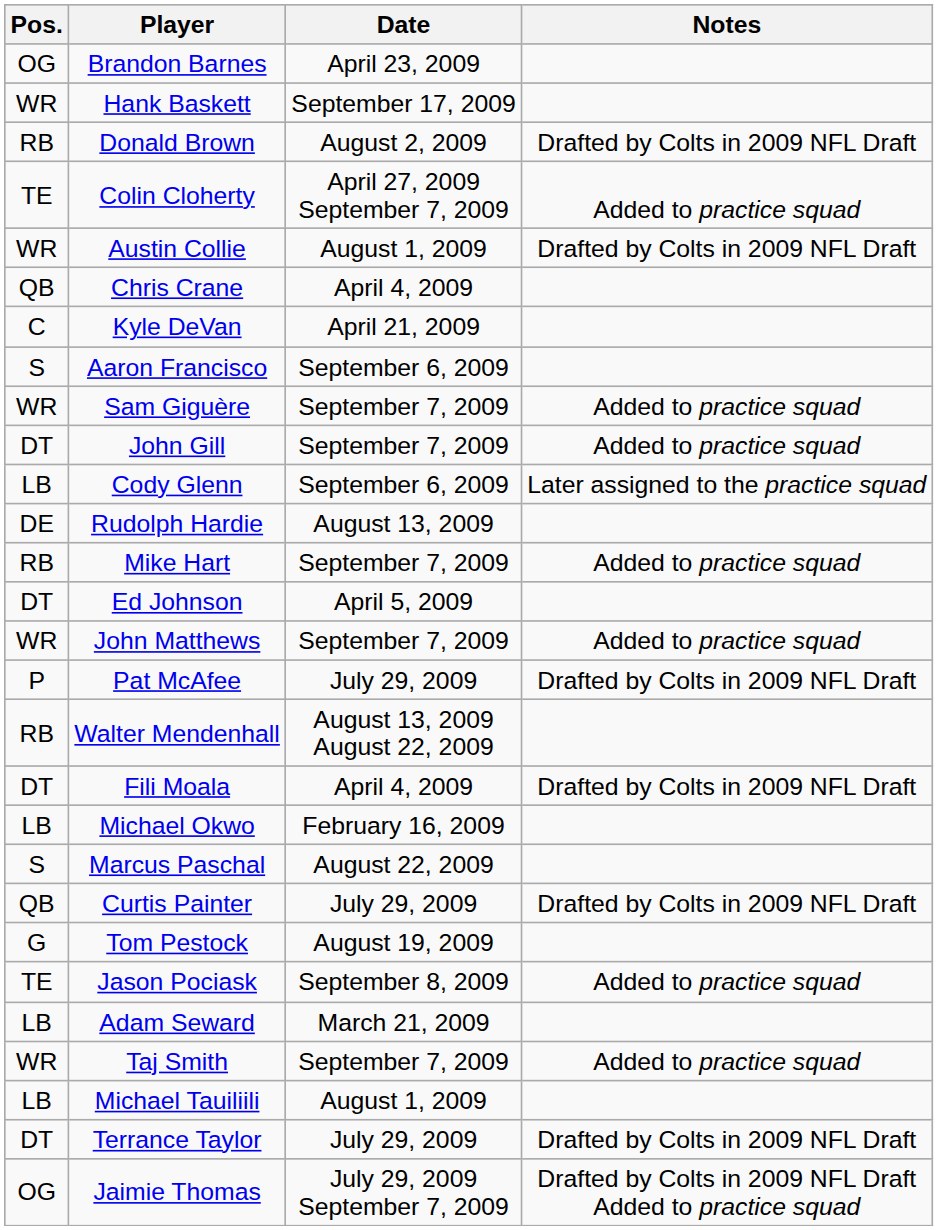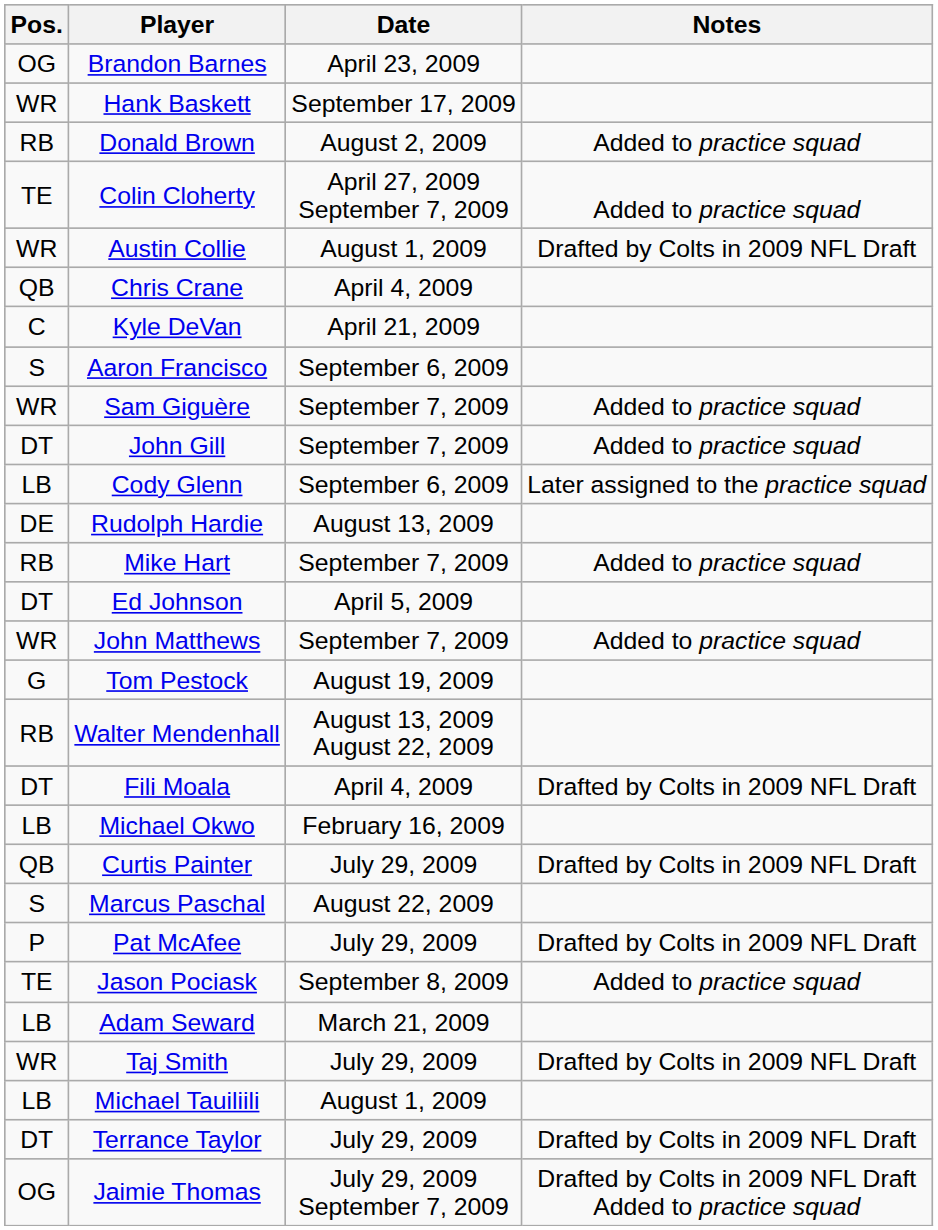 <table class="wikitable sortable" style="font-size: 95%; text-align: center;">
 <tr>
 <th>Pos.</th>
 <th>Player</th>
 <th>Date</th>
 <th>Notes</th>
 </tr>
 <tr>
 <td>OG</td>
 <td><a href='#'>Brandon Barnes</a></td>
 <td>April 23, 2009</td>
 <td></td>
 </tr>
 <tr>
 <td>WR</td>
 <td><a href='#'>Hank Baskett</a></td>
 <td>September 17, 2009</td>
 <td></td>
 </tr>
 <tr>
 <td>RB</td>
 <td><a href='#'>Donald Brown</a></td>
 <td>August 2, 2009</td>
-<td>Drafted by Colts in 2009 NFL Draft</td>
+<td>Added to <em>practice squad</em></td>
 </tr>
 <tr>
 <td>TE</td>
 <td><a href='#'>Colin Cloherty</a></td>
 <td>April 27, 2009<br>September 7, 2009</td>
 <td><br>Added to <em>practice squad</em></td>
 </tr>
 <tr>
 <td>WR</td>
 <td><a href='#'>Austin Collie</a></td>
 <td>August 1, 2009</td>
 <td>Drafted by Colts in 2009 NFL Draft</td>
 </tr>
 <tr>
 <td>QB</td>
 <td><a href='#'>Chris Crane</a></td>
 <td>April 4, 2009</td>
 <td></td>
 </tr>
 <tr>
 <td>C</td>
 <td><a href='#'>Kyle DeVan</a></td>
 <td>April 21, 2009</td>
 <td></td>
 </tr>
 <tr>
 <td>S</td>
 <td><a href='#'>Aaron Francisco</a></td>
 <td>September 6, 2009</td>
 <td></td>
 </tr>
 <tr>
 <td>WR</td>
 <td><a href='#'>Sam Giguère</a></td>
 <td>September 7, 2009</td>
 <td>Added to <em>practice squad</em></td>
 </tr>
 <tr>
 <td>DT</td>
 <td><a href='#'>John Gill</a></td>
 <td>September 7, 2009</td>
 <td>Added to <em>practice squad</em></td>
 </tr>
 <tr>
 <td>LB</td>
 <td><a href='#'>Cody Glenn</a></td>
 <td>September 6, 2009</td>
 <td>Later assigned to the <em>practice squad</em></td>
 </tr>
 <tr>
 <td>DE</td>
 <td><a href='#'>Rudolph Hardie</a></td>
 <td>August 13, 2009</td>
 <td></td>
 </tr>
 <tr>
 <td>RB</td>
 <td><a href='#'>Mike Hart</a></td>
 <td>September 7, 2009</td>
 <td>Added to <em>practice squad</em></td>
 </tr>
 <tr>
 <td>DT</td>
 <td><a href='#'>Ed Johnson</a></td>
 <td>April 5, 2009</td>
 <td></td>
 </tr>
 <tr>
 <td>WR</td>
 <td><a href='#'>John Matthews</a></td>
 <td>September 7, 2009</td>
 <td>Added to <em>practice squad</em></td>
 </tr>
 <tr>
-<td>P</td>
-<td><a href='#'>Pat McAfee</a></td>
-<td>July 29, 2009</td>
-<td>Drafted by Colts in 2009 NFL Draft</td>
+<td>G</td>
+<td><a href='#'>Tom Pestock</a></td>
+<td>August 19, 2009</td>
+<td></td>
 </tr>
 <tr>
 <td>RB</td>
 <td><a href='#'>Walter Mendenhall</a></td>
 <td>August 13, 2009<br>August 22, 2009</td>
 <td></td>
 </tr>
 <tr>
 <td>DT</td>
 <td><a href='#'>Fili Moala</a></td>
 <td>April 4, 2009</td>
 <td>Drafted by Colts in 2009 NFL Draft</td>
 </tr>
 <tr>
 <td>LB</td>
 <td><a href='#'>Michael Okwo</a></td>
 <td>February 16, 2009</td>
 <td></td>
 </tr>
 <tr>
+<td>QB</td>
+<td><a href='#'>Curtis Painter</a></td>
+<td>July 29, 2009</td>
+<td>Drafted by Colts in 2009 NFL Draft</td>
+</tr>
+<tr>
 <td>S</td>
 <td><a href='#'>Marcus Paschal</a></td>
 <td>August 22, 2009</td>
 <td></td>
 </tr>
 <tr>
-<td>QB</td>
-<td><a href='#'>Curtis Painter</a></td>
+<td>P</td>
+<td><a href='#'>Pat McAfee</a></td>
 <td>July 29, 2009</td>
 <td>Drafted by Colts in 2009 NFL Draft</td>
-</tr>
-<tr>
-<td>G</td>
-<td><a href='#'>Tom Pestock</a></td>
-<td>August 19, 2009</td>
-<td></td>
 </tr>
 <tr>
 <td>TE</td>
 <td><a href='#'>Jason Pociask</a></td>
 <td>September 8, 2009</td>
 <td>Added to <em>practice squad</em></td>
 </tr>
 <tr>
 <td>LB</td>
 <td><a href='#'>Adam Seward</a></td>
 <td>March 21, 2009</td>
 <td></td>
 </tr>
 <tr>
 <td>WR</td>
 <td><a href='#'>Taj Smith</a></td>
-<td>September 7, 2009</td>
-<td>Added to <em>practice squad</em></td>
+<td>July 29, 2009</td>
+<td>Drafted by Colts in 2009 NFL Draft</td>
 </tr>
 <tr>
 <td>LB</td>
 <td><a href='#'>Michael Tauiliili</a></td>
 <td>August 1, 2009</td>
 <td></td>
 </tr>
 <tr>
 <td>DT</td>
 <td><a href='#'>Terrance Taylor</a></td>
 <td>July 29, 2009</td>
 <td>Drafted by Colts in 2009 NFL Draft</td>
 </tr>
 <tr>
 <td>OG</td>
 <td><a href='#'>Jaimie Thomas</a></td>
 <td>July 29, 2009<br>September 7, 2009</td>
 <td>Drafted by Colts in 2009 NFL Draft<br>Added to <em>practice squad</em></td>
 </tr>
 </table>
